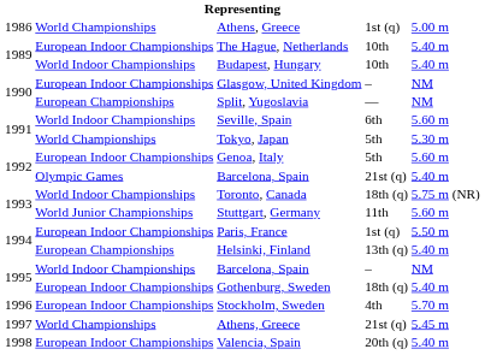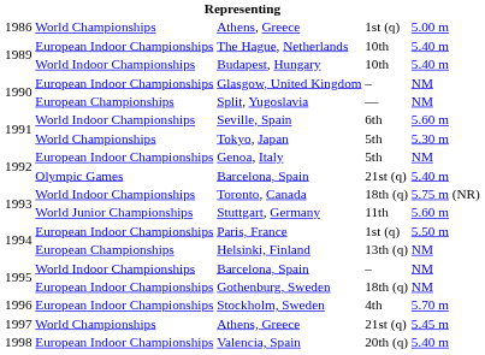 <table>
 <tr>
 <th colspan="5">Representing </th>
 </tr>
 <tr>
 <td>1986</td>
 <td><a href='#'>World Championships</a></td>
 <td><a href='#'>Athens</a>, <a href='#'>Greece</a></td>
 <td>1st (q) </td>
 <td><a href='#'>5.00 m</a></td>
 </tr>
 <tr>
 <td rowspan=2>1989</td>
 <td><a href='#'>European Indoor Championships</a></td>
 <td><a href='#'>The Hague</a>, <a href='#'>Netherlands</a></td>
 <td>10th</td>
 <td><a href='#'>5.40 m</a></td>
 </tr>
 <tr>
 <td><a href='#'>World Indoor Championships</a></td>
 <td><a href='#'>Budapest</a>, <a href='#'>Hungary</a></td>
 <td>10th</td>
 <td><a href='#'>5.40 m</a></td>
 </tr>
 <tr>
 <td rowspan=2>1990</td>
 <td><a href='#'>European Indoor Championships</a></td>
 <td><a href='#'>Glasgow, United Kingdom</a></td>
 <td>–</td>
 <td><a href='#'>NM</a></td>
 </tr>
 <tr>
 <td><a href='#'>European Championships</a></td>
 <td><a href='#'>Split</a>, <a href='#'>Yugoslavia</a></td>
 <td>—</td>
 <td><a href='#'>NM</a></td>
 </tr>
 <tr>
 <td rowspan=2>1991</td>
 <td><a href='#'>World Indoor Championships</a></td>
 <td><a href='#'>Seville, Spain</a></td>
 <td>6th</td>
 <td><a href='#'>5.60 m</a></td>
 </tr>
 <tr>
 <td><a href='#'>World Championships</a></td>
 <td><a href='#'>Tokyo</a>, <a href='#'>Japan</a></td>
 <td>5th</td>
 <td><a href='#'>5.30 m</a></td>
 </tr>
 <tr>
 <td rowspan=2>1992</td>
 <td><a href='#'>European Indoor Championships</a></td>
 <td><a href='#'>Genoa</a>, <a href='#'>Italy</a></td>
 <td>5th</td>
-<td><a href='#'>5.60 m</a></td>
+<td><a href='#'>NM</a></td>
 </tr>
 <tr>
 <td><a href='#'>Olympic Games</a></td>
 <td><a href='#'>Barcelona, Spain</a></td>
 <td>21st (q)</td>
 <td><a href='#'>5.40 m</a></td>
 </tr>
 <tr>
 <td rowspan=2>1993</td>
 <td><a href='#'>World Indoor Championships</a></td>
 <td><a href='#'>Toronto</a>, <a href='#'>Canada</a></td>
 <td>18th (q)</td>
 <td><a href='#'>5.75 m</a> (NR)</td>
 </tr>
 <tr>
 <td><a href='#'>World Junior Championships</a></td>
 <td><a href='#'>Stuttgart</a>, <a href='#'>Germany</a></td>
 <td>11th</td>
 <td><a href='#'>5.60 m</a></td>
 </tr>
 <tr>
 <td rowspan=2>1994</td>
 <td><a href='#'>European Indoor Championships</a></td>
 <td><a href='#'>Paris, France</a></td>
 <td>1st (q)</td>
 <td><a href='#'>5.50 m</a></td>
 </tr>
 <tr>
 <td><a href='#'>European Championships</a></td>
 <td><a href='#'>Helsinki, Finland</a></td>
 <td>13th (q)</td>
-<td><a href='#'>5.40 m</a></td>
+<td><a href='#'>NM</a></td>
 </tr>
 <tr>
 <td rowspan=2>1995</td>
 <td><a href='#'>World Indoor Championships</a></td>
 <td><a href='#'>Barcelona, Spain</a></td>
 <td>–</td>
 <td><a href='#'>NM</a></td>
 </tr>
 <tr>
 <td><a href='#'>European Indoor Championships</a></td>
 <td><a href='#'>Gothenburg, Sweden</a></td>
 <td>18th (q)</td>
-<td><a href='#'>5.40 m</a></td>
+<td><a href='#'>NM</a></td>
 </tr>
 <tr>
 <td>1996</td>
 <td><a href='#'>European Indoor Championships</a></td>
 <td><a href='#'>Stockholm, Sweden</a></td>
 <td>4th</td>
 <td><a href='#'>5.70 m</a></td>
 </tr>
 <tr>
 <td>1997</td>
 <td><a href='#'>World Championships</a></td>
 <td><a href='#'>Athens, Greece</a></td>
 <td>21st (q)</td>
 <td><a href='#'>5.45 m</a></td>
 </tr>
 <tr>
 <td>1998</td>
 <td><a href='#'>European Indoor Championships</a></td>
 <td><a href='#'>Valencia, Spain</a></td>
 <td>20th (q)</td>
 <td><a href='#'>5.40 m</a></td>
 </tr>
 </table>
